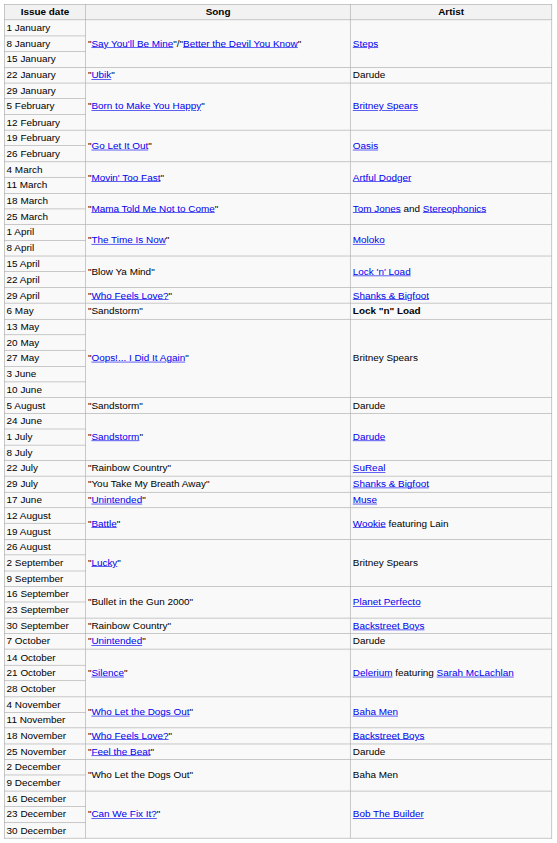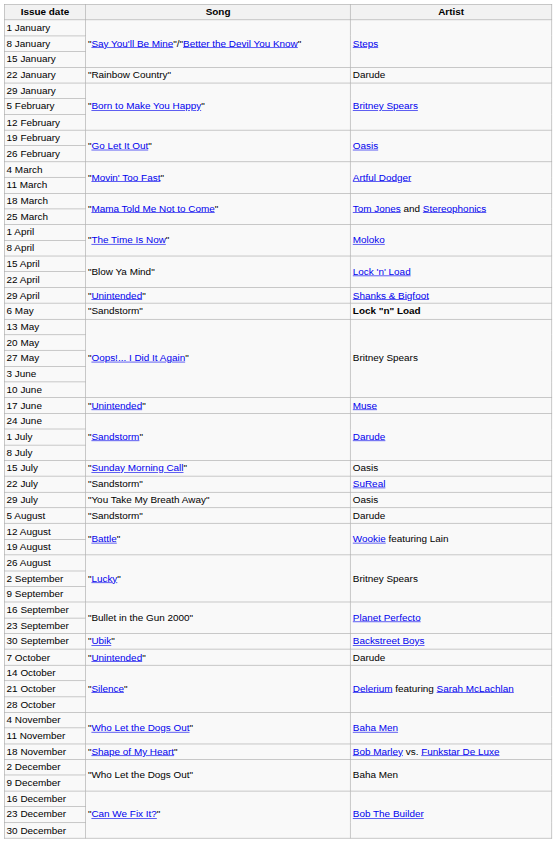 <table width="100%" class=wikitable>
 <tr>
 <th>Issue date</th>
 <th>Song</th>
 <th>Artist</th>
 </tr>
 <tr>
 <td>1 January</td>
 <td rowspan="3">"<a href='#'>Say You'll Be Mine</a>"/"<a href='#'>Better the Devil You Know</a>"</td>
 <td rowspan="3"><a href='#'>Steps</a></td>
 </tr>
 <tr>
 <td>8 January</td>
 </tr>
 <tr>
 <td>15 January</td>
 </tr>
 <tr>
 <td>22 January</td>
-<td>"<a href='#'>Ubik</a>"</td>
+<td>"Rainbow Country"</td>
 <td>Darude</td>
 </tr>
 <tr>
 <td>29 January </td>
 <td rowspan="3">"<a href='#'>Born to Make You Happy</a>"</td>
 <td rowspan="3"><a href='#'>Britney Spears</a></td>
 </tr>
 <tr>
 <td>5 February</td>
 </tr>
 <tr>
 <td>12 February</td>
 </tr>
 <tr>
 <td>19 February</td>
 <td rowspan="2">"<a href='#'>Go Let It Out</a>"</td>
 <td rowspan="2"><a href='#'>Oasis</a></td>
 </tr>
 <tr>
 <td>26 February</td>
 </tr>
 <tr>
 <td>4 March</td>
 <td rowspan="2">"<a href='#'>Movin' Too Fast</a>"</td>
 <td rowspan="2"><a href='#'>Artful Dodger</a></td>
 </tr>
 <tr>
 <td>11 March</td>
 </tr>
 <tr>
 <td>18 March</td>
 <td rowspan="2">"<a href='#'>Mama Told Me Not to Come</a>"</td>
 <td rowspan="2"><a href='#'>Tom Jones</a> and <a href='#'>Stereophonics</a></td>
 </tr>
 <tr>
 <td>25 March</td>
 </tr>
 <tr>
 <td>1 April</td>
 <td rowspan="2">"<a href='#'>The Time Is Now</a>"</td>
 <td rowspan="2"><a href='#'>Moloko</a></td>
 </tr>
 <tr>
 <td>8 April</td>
 </tr>
 <tr>
 <td>15 April</td>
 <td rowspan="2">"Blow Ya Mind"</td>
 <td rowspan="2"><a href='#'>Lock 'n' Load</a></td>
 </tr>
 <tr>
 <td>22 April</td>
 </tr>
 <tr>
 <td>29 April</td>
-<td>"<a href='#'>Who Feels Love?</a>"</td>
+<td>"<a href='#'>Unintended</a>"</td>
 <td><a href='#'>Shanks & Bigfoot</a></td>
 </tr>
 <tr>
 <td>6 May</td>
 <td>"Sandstorm"</td>
 <td><strong>Lock "n" Load</strong></td>
 </tr>
 <tr>
 <td>13 May </td>
 <td rowspan="5">"<a href='#'>Oops!... I Did It Again</a>"</td>
 <td rowspan="5">Britney Spears</td>
 </tr>
 <tr>
 <td>20 May</td>
 </tr>
 <tr>
 <td>27 May</td>
 </tr>
 <tr>
 <td>3 June</td>
 </tr>
 <tr>
 <td>10 June</td>
 </tr>
 <tr>
-<td>5 August</td>
-<td>"Sandstorm"</td>
-<td>Darude</td>
+<td>17 June</td>
+<td>"<a href='#'>Unintended</a>"</td>
+<td><a href='#'>Muse</a></td>
 </tr>
 <tr>
 <td>24 June</td>
 <td rowspan="3">"<a href='#'>Sandstorm</a>"</td>
 <td rowspan="3"><a href='#'>Darude</a></td>
 </tr>
 <tr>
 <td>1 July</td>
 </tr>
 <tr>
 <td>8 July</td>
 </tr>
 <tr>
+<td>15 July</td>
+<td>"<a href='#'>Sunday Morning Call</a>"</td>
+<td>Oasis</td>
+</tr>
+<tr>
 <td>22 July</td>
-<td>"Rainbow Country"</td>
+<td>"Sandstorm"</td>
 <td><a href='#'>SuReal</a></td>
 </tr>
 <tr>
 <td>29 July</td>
 <td>"You Take My Breath Away"</td>
-<td><a href='#'>Shanks & Bigfoot</a></td>
+<td>Oasis</td>
 </tr>
 <tr>
-<td>17 June</td>
-<td>"<a href='#'>Unintended</a>"</td>
-<td><a href='#'>Muse</a></td>
+<td>5 August</td>
+<td>"Sandstorm"</td>
+<td>Darude</td>
 </tr>
 <tr>
 <td>12 August</td>
 <td rowspan="2">"<a href='#'>Battle</a>"</td>
 <td rowspan="2"><a href='#'>Wookie</a> featuring Lain</td>
 </tr>
 <tr>
 <td>19 August</td>
 </tr>
 <tr>
 <td>26 August</td>
 <td rowspan="3">"<a href='#'>Lucky</a>"</td>
 <td rowspan="3">Britney Spears</td>
 </tr>
 <tr>
 <td>2 September</td>
 </tr>
 <tr>
 <td>9 September</td>
 </tr>
 <tr>
 <td>16 September</td>
 <td rowspan="2">"Bullet in the Gun 2000"</td>
 <td rowspan="2"><a href='#'>Planet Perfecto</a></td>
 </tr>
 <tr>
 <td>23 September</td>
 </tr>
 <tr>
 <td>30 September</td>
-<td>"Rainbow Country"</td>
+<td>"<a href='#'>Ubik</a>"</td>
 <td><a href='#'>Backstreet Boys</a></td>
 </tr>
 <tr>
 <td>7 October</td>
 <td>"<a href='#'>Unintended</a>"</td>
 <td>Darude</td>
 </tr>
 <tr>
 <td>14 October</td>
 <td rowspan="3">"<a href='#'>Silence</a>"</td>
 <td rowspan="3"><a href='#'>Delerium</a> featuring <a href='#'>Sarah McLachlan</a></td>
 </tr>
 <tr>
 <td>21 October</td>
 </tr>
 <tr>
 <td>28 October</td>
 </tr>
 <tr>
 <td>4 November</td>
 <td rowspan="2">"<a href='#'>Who Let the Dogs Out</a>"</td>
 <td rowspan="2"><a href='#'>Baha Men</a></td>
 </tr>
 <tr>
 <td>11 November</td>
 </tr>
 <tr>
 <td>18 November</td>
-<td>"<a href='#'>Who Feels Love?</a>"</td>
-<td><a href='#'>Backstreet Boys</a></td>
-</tr>
-<tr>
-<td>25 November</td>
-<td>"<a href='#'>Feel the Beat</a>"</td>
-<td>Darude</td>
+<td>"<a href='#'>Shape of My Heart</a>"</td>
+<td><a href='#'>Bob Marley</a> vs. <a href='#'>Funkstar De Luxe</a></td>
 </tr>
 <tr>
 <td>2 December</td>
 <td rowspan="2">"Who Let the Dogs Out"</td>
 <td rowspan="2">Baha Men</td>
 </tr>
 <tr>
 <td>9 December</td>
 </tr>
 <tr>
 <td>16 December </td>
 <td rowspan="3">"<a href='#'>Can We Fix It?</a>"</td>
 <td rowspan="3"><a href='#'>Bob The Builder</a></td>
 </tr>
 <tr>
 <td>23 December </td>
 </tr>
 <tr>
 <td>30 December </td>
 </tr>
 </table>
